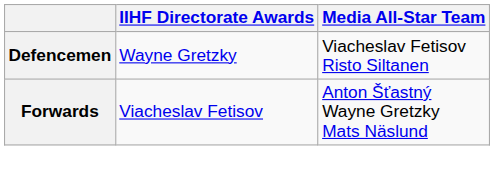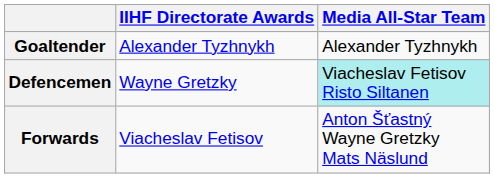 <table class="wikitable">
 <tr>
 <th></th>
 <th><a href='#'>IIHF Directorate Awards</a></th>
 <th><a href='#'>Media All-Star Team</a></th>
 </tr>
 <tr>
+<th>Goaltender</th>
+<td> <a href='#'>Alexander Tyzhnykh</a></td>
+<td> Alexander Tyzhnykh</td>
+</tr>
+<tr>
 <th>Defencemen</th>
 <td> <a href='#'>Wayne Gretzky</a></td>
-<td> Viacheslav Fetisov<br> <a href='#'>Risto Siltanen</a></td>
+<td style="background: paleturquoise;"> Viacheslav Fetisov<br> <a href='#'>Risto Siltanen</a></td>
 </tr>
 <tr>
 <th>Forwards</th>
 <td> <a href='#'>Viacheslav Fetisov</a></td>
 <td> <a href='#'>Anton Šťastný</a><br> Wayne Gretzky<br> <a href='#'>Mats Näslund</a></td>
 </tr>
 </table>
